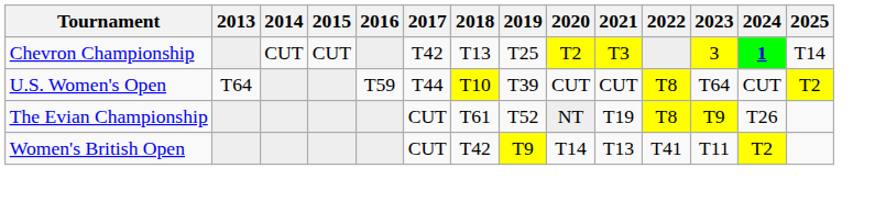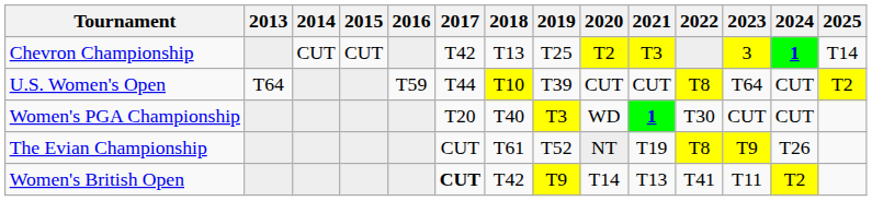 <table class="wikitable" style="font-size:95%;text-align:center;">
 <tr>
 <th>Tournament</th>
 <th>2013</th>
 <th>2014</th>
 <th>2015</th>
 <th>2016</th>
 <th>2017</th>
 <th>2018</th>
 <th>2019</th>
 <th>2020</th>
 <th>2021</th>
 <th>2022</th>
 <th>2023</th>
 <th>2024</th>
 <th>2025</th>
 </tr>
 <tr>
 <td align=left><a href='#'>Chevron Championship</a></td>
 <td style="background:#eeeeee;"></td>
 <td>CUT</td>
 <td>CUT</td>
 <td style="background:#eeeeee;"></td>
 <td>T42</td>
 <td>T13</td>
 <td>T25</td>
 <td style="background:yellow;">T2</td>
 <td style="background:yellow;">T3</td>
 <td style="background:#eeeeee;"></td>
 <td style="background:yellow;">3</td>
 <td style="background:lime;"><strong><a href='#'>1</a></strong></td>
 <td>T14</td>
 </tr>
 <tr>
 <td align=left><a href='#'>U.S. Women's Open</a></td>
 <td>T64</td>
 <td style="background:#eeeeee;"></td>
 <td style="background:#eeeeee;"></td>
 <td>T59</td>
 <td>T44</td>
 <td style="background:yellow;">T10</td>
 <td>T39</td>
 <td>CUT</td>
 <td>CUT</td>
 <td style="background:yellow;">T8</td>
 <td>T64</td>
 <td>CUT</td>
 <td style="background:yellow;">T2</td>
 </tr>
 <tr>
+<td align=left><a href='#'>Women's PGA Championship</a></td>
+<td style="background:#eeeeee;"></td>
+<td style="background:#eeeeee;"></td>
+<td style="background:#eeeeee;"></td>
+<td style="background:#eeeeee;"></td>
+<td>T20</td>
+<td>T40</td>
+<td style="background:yellow;">T3</td>
+<td>WD</td>
+<td style="background:lime;"><strong><a href='#'>1</a></strong></td>
+<td>T30</td>
+<td>CUT</td>
+<td>CUT</td>
+<td></td>
+</tr>
+<tr>
 <td align=left><a href='#'>The Evian Championship</a></td>
 <td style="background:#eeeeee;"></td>
 <td style="background:#eeeeee;"></td>
 <td style="background:#eeeeee;"></td>
 <td style="background:#eeeeee;"></td>
 <td>CUT</td>
 <td>T61</td>
 <td>T52</td>
 <td style="background:#eeeeee;">NT</td>
 <td>T19</td>
 <td style="background:yellow;">T8</td>
 <td style="background:yellow;">T9</td>
 <td>T26</td>
 <td></td>
 </tr>
 <tr>
 <td align=left><a href='#'>Women's British Open</a></td>
 <td style="background:#eeeeee;"></td>
 <td style="background:#eeeeee;"></td>
 <td style="background:#eeeeee;"></td>
 <td style="background:#eeeeee;"></td>
-<td>CUT</td>
+<td><strong>CUT</strong></td>
 <td>T42</td>
 <td style="background:yellow;">T9</td>
 <td>T14</td>
 <td>T13</td>
 <td>T41</td>
 <td>T11</td>
 <td style="background:yellow;">T2</td>
 <td></td>
 </tr>
 </table>
